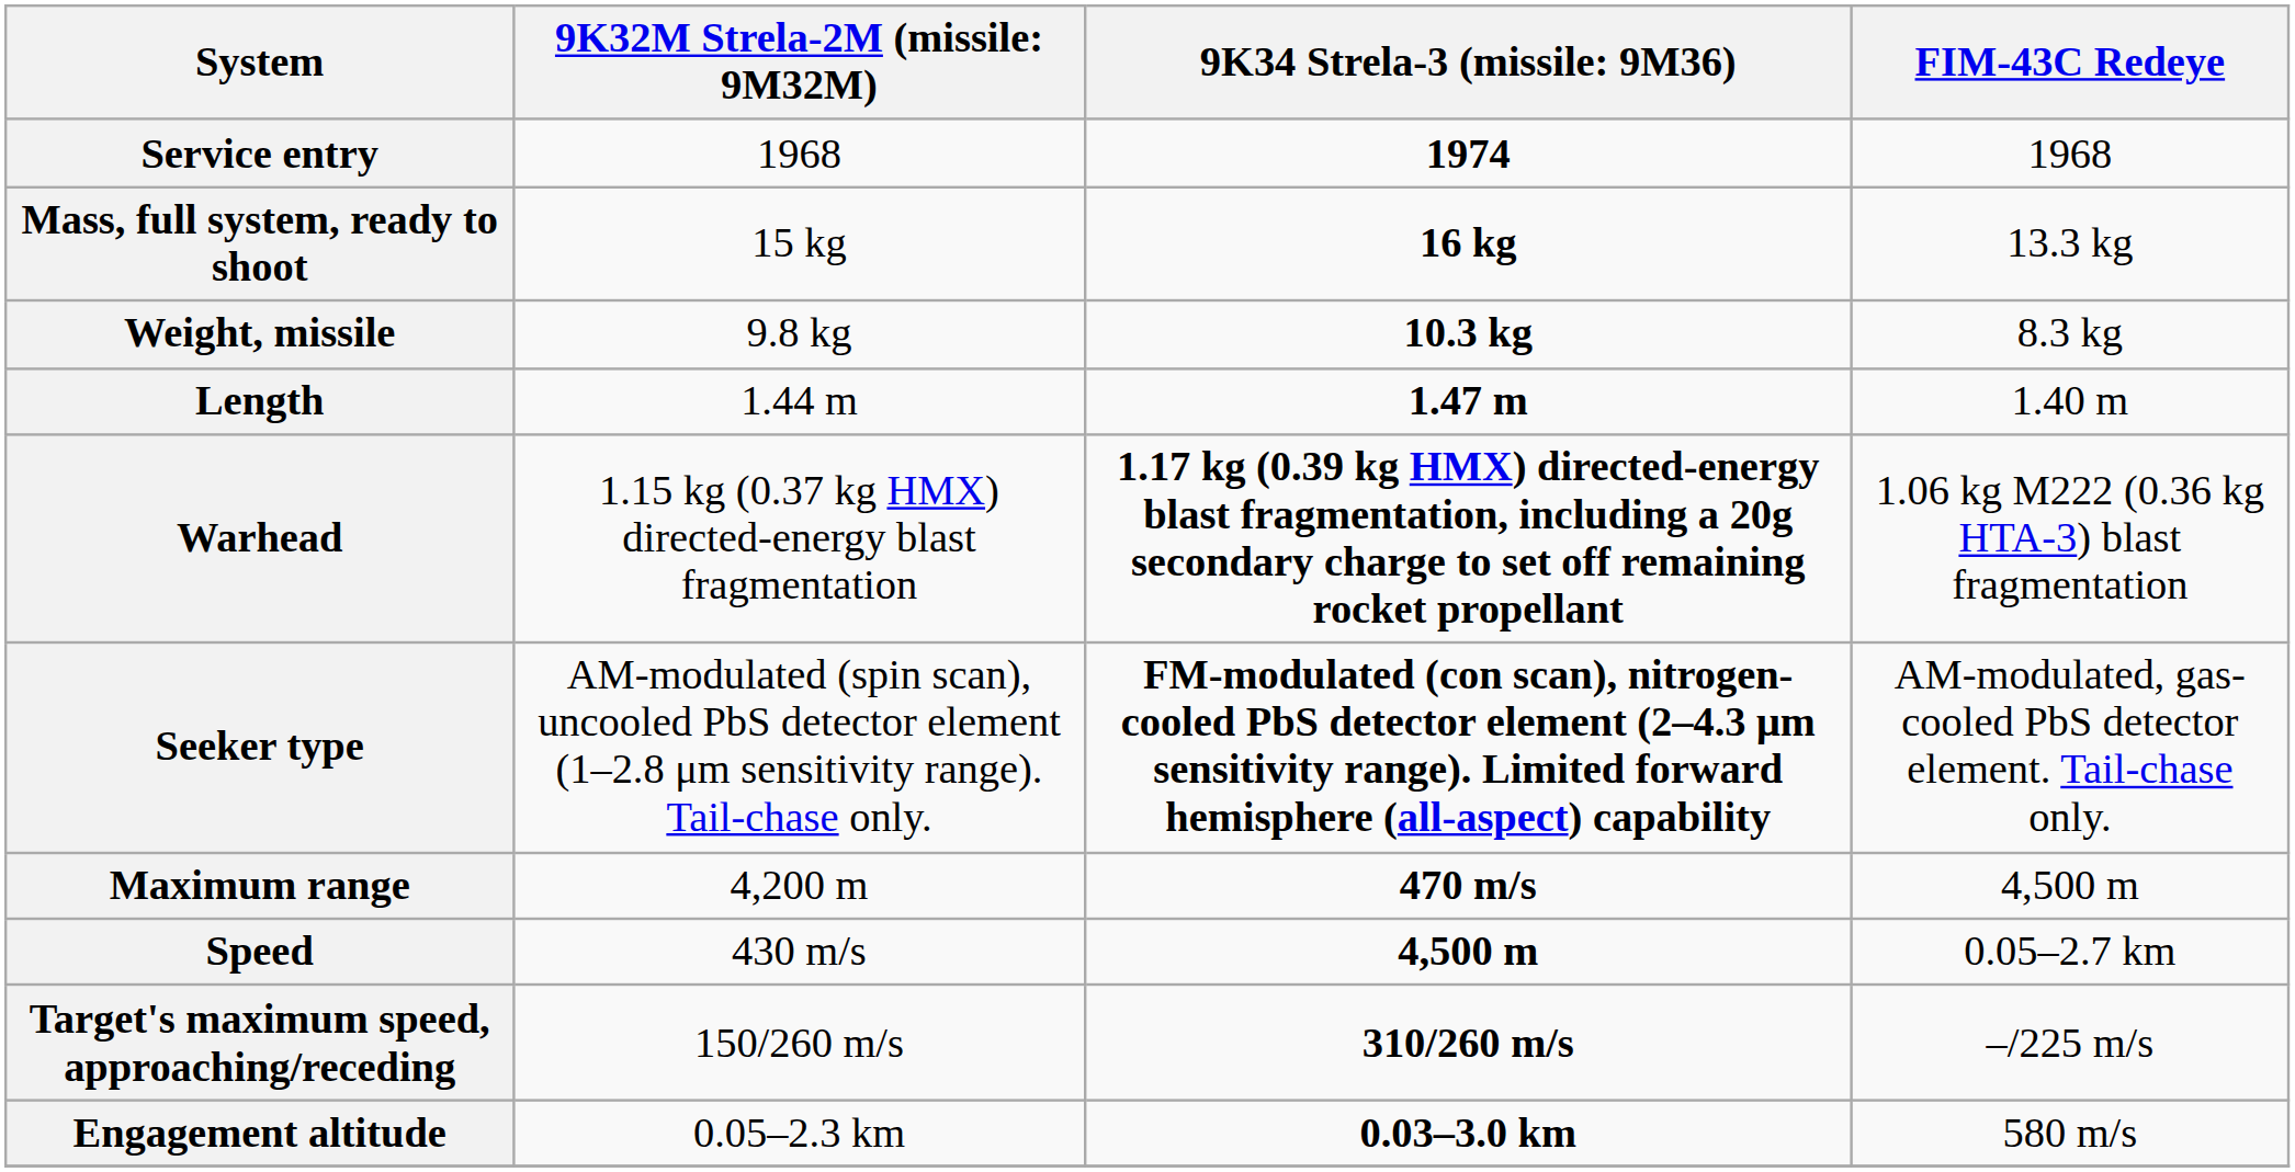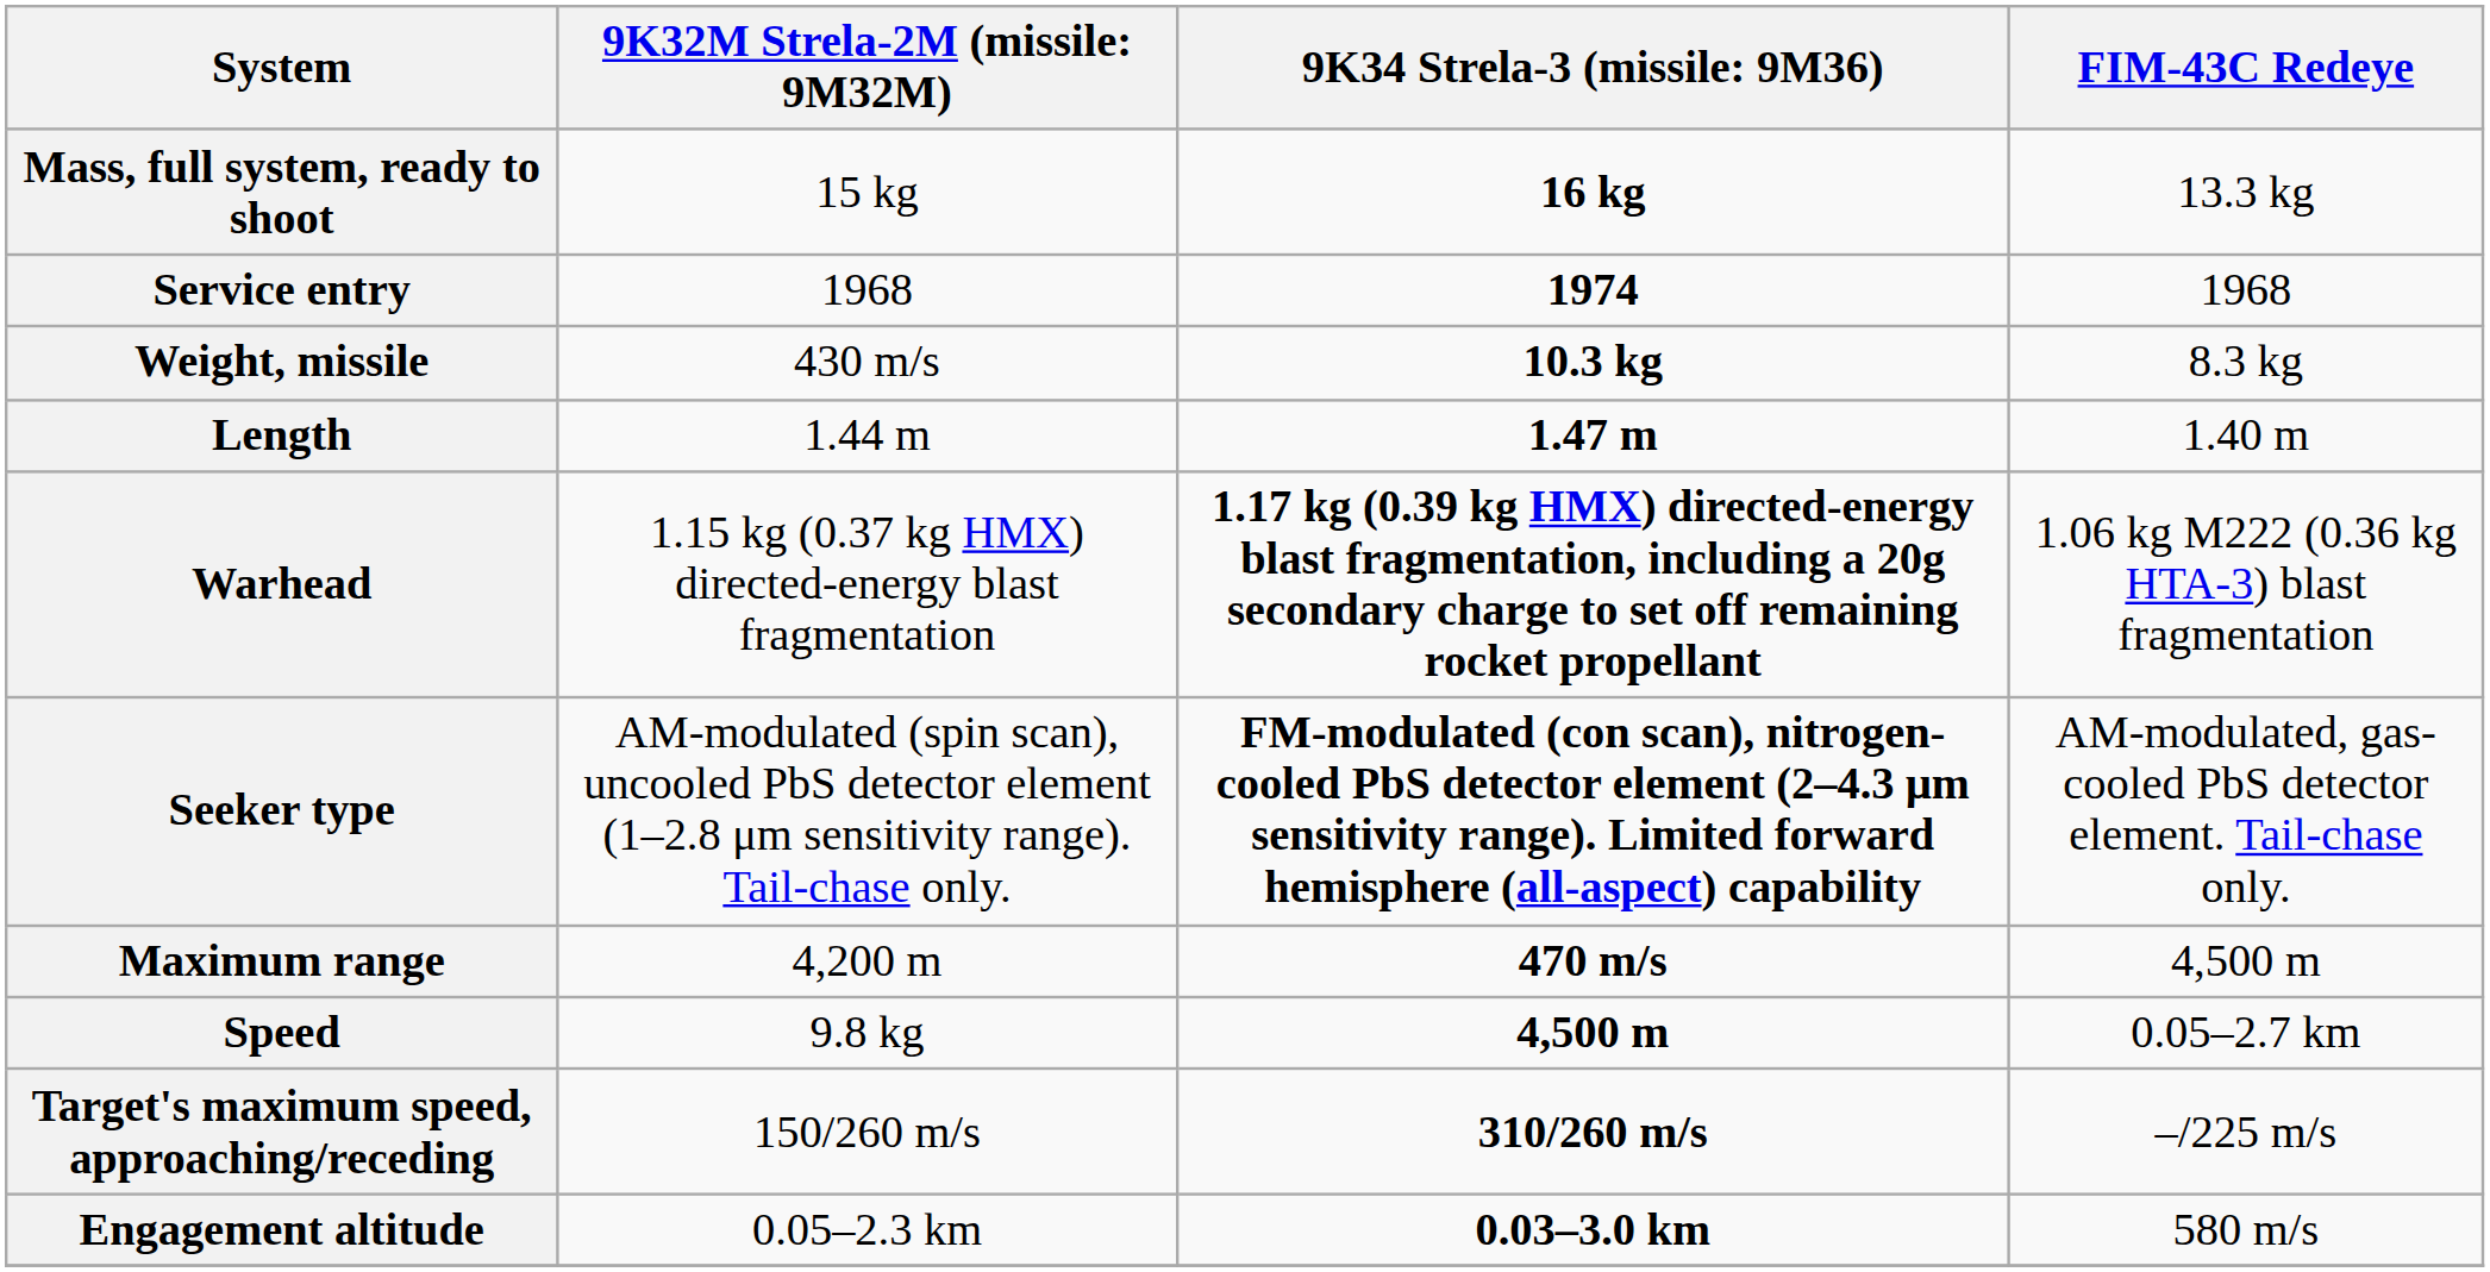 <table class="wikitable" style="text-align:center;">
 <tr>
 <th>System</th>
 <th><a href='#'>9K32M Strela-2M</a> (missile: 9M32M)</th>
 <th><strong>9K34 Strela-3</strong> (missile: 9M36)</th>
 <th><a href='#'>FIM-43C Redeye</a></th>
 </tr>
 <tr>
+<th>Mass, full system, ready to shoot</th>
+<td>15 kg</td>
+<td><strong>16 kg</strong></td>
+<td>13.3 kg</td>
+</tr>
+<tr>
 <th>Service entry</th>
 <td>1968</td>
 <td><strong>1974</strong></td>
 <td>1968</td>
 </tr>
 <tr>
-<th>Mass, full system, ready to shoot</th>
-<td>15 kg</td>
-<td><strong>16 kg</strong></td>
-<td>13.3 kg</td>
-</tr>
-<tr>
 <th>Weight, missile</th>
-<td>9.8 kg</td>
+<td>430 m/s</td>
 <td><strong>10.3 kg</strong></td>
 <td>8.3 kg</td>
 </tr>
 <tr>
 <th>Length</th>
 <td>1.44 m</td>
 <td><strong>1.47 m</strong></td>
 <td>1.40 m</td>
 </tr>
 <tr>
 <th>Warhead</th>
 <td>1.15 kg (0.37 kg <a href='#'>HMX</a>) directed-energy blast fragmentation</td>
 <td><strong>1.17 kg (0.39 kg <a href='#'>HMX</a>) directed-energy blast fragmentation, including a 20g secondary charge to set off remaining rocket propellant</strong></td>
 <td>1.06 kg M222 (0.36 kg <a href='#'>HTA-3</a>) blast fragmentation</td>
 </tr>
 <tr>
 <th>Seeker type</th>
 <td>AM-modulated (spin scan), uncooled PbS detector element (1–2.8 μm sensitivity range). <a href='#'>Tail-chase</a> only.</td>
 <td><strong>FM-modulated (con scan), nitrogen-cooled PbS detector element (2–4.3 μm sensitivity range). Limited forward hemisphere (<a href='#'>all-aspect</a>) capability</strong></td>
 <td>AM-modulated, gas-cooled PbS detector element. <a href='#'>Tail-chase</a> only.</td>
 </tr>
 <tr>
 <th>Maximum range</th>
 <td>4,200 m</td>
 <td><strong>470 m/s</strong></td>
 <td>4,500 m</td>
 </tr>
 <tr>
 <th>Speed</th>
-<td>430 m/s</td>
+<td>9.8 kg</td>
 <td><strong>4,500 m</strong></td>
 <td>0.05–2.7 km</td>
 </tr>
 <tr>
 <th>Target's maximum speed, approaching/receding</th>
 <td>150/260 m/s</td>
 <td><strong>310/260 m/s</strong></td>
 <td>–/225 m/s</td>
 </tr>
 <tr>
 <th>Engagement altitude</th>
 <td>0.05–2.3 km</td>
 <td><strong>0.03–3.0 km</strong></td>
 <td>580 m/s</td>
 </tr>
 <tr>
 </tr>
 </table>
